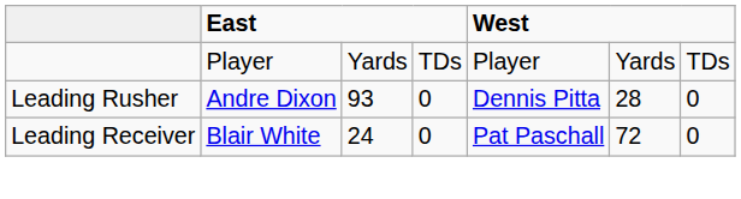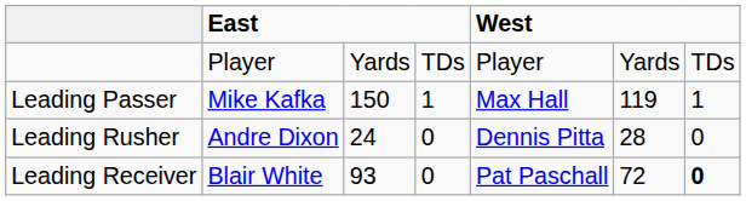 <table class="wikitable" style="text-align:left">
 <tr>
 <td style="text-align:center; background:#f0f0f0;"></td>
 <td colspan="3"><strong>East</strong></td>
 <td colspan="3"><strong>West</strong></td>
 </tr>
 <tr>
 <td></td>
 <td>Player</td>
 <td>Yards</td>
 <td>TDs</td>
 <td>Player</td>
 <td>Yards</td>
 <td>TDs</td>
 </tr>
 <tr>
+<td>Leading Passer</td>
+<td><a href='#'>Mike Kafka</a></td>
+<td>150</td>
+<td>1</td>
+<td><a href='#'>Max Hall</a></td>
+<td>119</td>
+<td>1</td>
+</tr>
+<tr>
 <td>Leading Rusher</td>
 <td><a href='#'>Andre Dixon</a></td>
-<td>93</td>
+<td>24</td>
 <td>0</td>
 <td><a href='#'>Dennis Pitta</a></td>
 <td>28</td>
 <td>0</td>
 </tr>
 <tr>
 <td>Leading Receiver</td>
 <td><a href='#'>Blair White</a></td>
-<td>24</td>
+<td>93</td>
 <td>0</td>
 <td><a href='#'>Pat Paschall</a></td>
 <td>72</td>
-<td>0</td>
+<td><strong>0</strong></td>
 </tr>
 </table>
